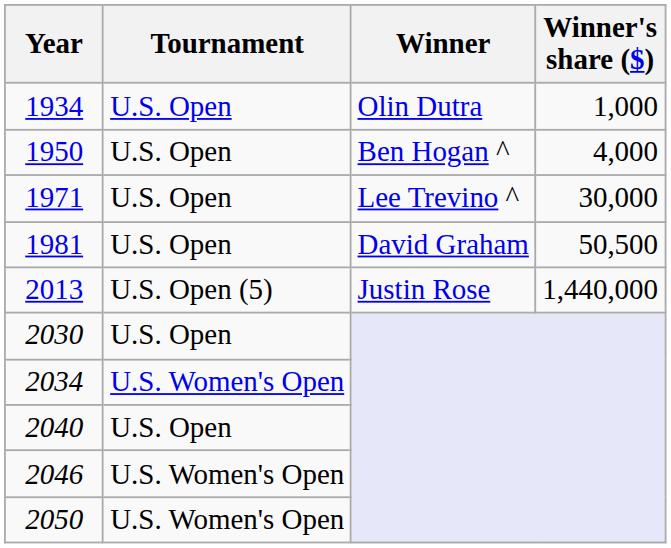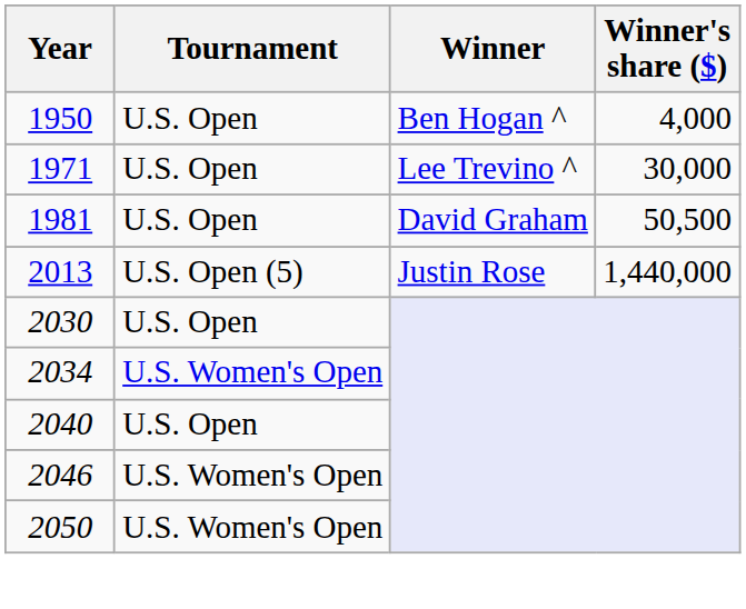 <table class="wikitable">
 <tr>
 <th>  Year  </th>
 <th>Tournament</th>
 <th>Winner</th>
 <th>Winner's<br>share (<a href='#'>$</a>)</th>
-</tr>
-<tr>
-<td align=center><a href='#'>1934</a></td>
-<td><a href='#'>U.S. Open</a></td>
-<td> <a href='#'>Olin Dutra</a></td>
-<td align=right>1,000</td>
 </tr>
 <tr>
 <td align=center><a href='#'>1950</a></td>
 <td>U.S. Open</td>
 <td> <a href='#'>Ben Hogan</a> ^</td>
 <td align=right>4,000</td>
 </tr>
 <tr>
 <td align=center><a href='#'>1971</a></td>
 <td>U.S. Open</td>
 <td> <a href='#'>Lee Trevino</a> ^</td>
 <td align=right>30,000</td>
 </tr>
 <tr>
 <td align=center><a href='#'>1981</a></td>
 <td>U.S. Open</td>
 <td> <a href='#'>David Graham</a></td>
 <td align=right>50,500</td>
 </tr>
 <tr>
 <td align=center><a href='#'>2013</a></td>
 <td>U.S. Open (5)</td>
 <td> <a href='#'>Justin Rose</a></td>
 <td align=right>1,440,000</td>
 </tr>
 <tr>
 <td align=center><em>2030</em></td>
 <td>U.S. Open</td>
 <td rowspan=5 colspan=2 style="background:#E6E8FA;"></td>
 </tr>
 <tr>
 <td align=center><em>2034</em></td>
 <td><a href='#'>U.S. Women's Open</a></td>
 </tr>
 <tr>
 <td align=center><em>2040</em></td>
 <td>U.S. Open</td>
 </tr>
 <tr>
 <td align=center><em>2046</em></td>
 <td>U.S. Women's Open</td>
 </tr>
 <tr>
 <td align=center><em>2050</em></td>
 <td>U.S. Women's Open</td>
 </tr>
 </table>
